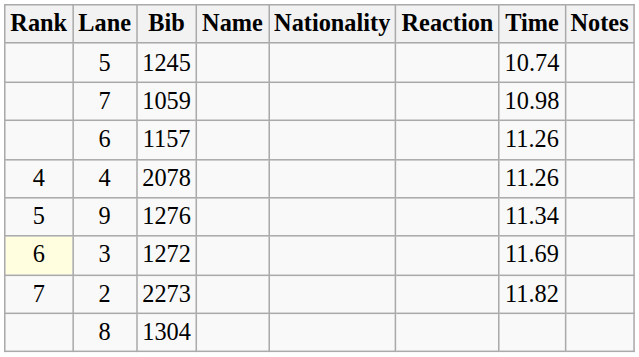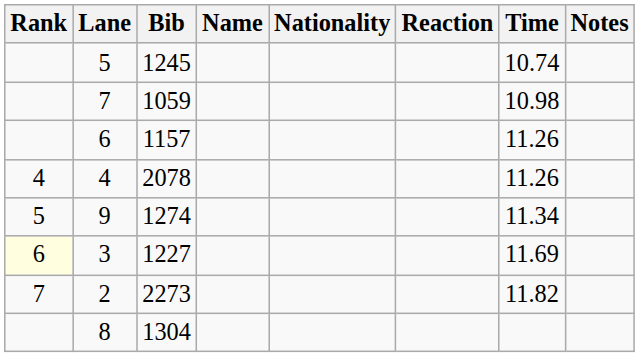 <table class="wikitable sortable" style="text-align:center">
 <tr>
 <th>Rank</th>
 <th>Lane</th>
 <th>Bib</th>
 <th>Name</th>
 <th>Nationality</th>
 <th>Reaction</th>
 <th>Time</th>
 <th>Notes</th>
 </tr>
 <tr>
 <td></td>
 <td>5</td>
 <td>1245</td>
 <td align=left></td>
 <td align=left></td>
 <td></td>
 <td>10.74</td>
 <td></td>
 </tr>
 <tr>
 <td></td>
 <td>7</td>
 <td>1059</td>
 <td align=left></td>
 <td align=left></td>
 <td></td>
 <td>10.98</td>
 <td></td>
 </tr>
 <tr>
 <td></td>
 <td>6</td>
 <td>1157</td>
 <td align=left></td>
 <td align=left></td>
 <td></td>
 <td>11.26</td>
 <td></td>
 </tr>
 <tr>
 <td>4</td>
 <td>4</td>
 <td>2078</td>
 <td align=left></td>
 <td align=left></td>
 <td></td>
 <td>11.26</td>
 <td></td>
 </tr>
 <tr>
 <td>5</td>
 <td>9</td>
-<td>1276</td>
+<td>1274</td>
 <td align=left></td>
 <td align=left></td>
 <td></td>
 <td>11.34</td>
 <td></td>
 </tr>
 <tr>
 <td style="background: lightyellow;">6</td>
 <td>3</td>
-<td>1272</td>
+<td>1227</td>
 <td align=left></td>
 <td align=left></td>
 <td></td>
 <td>11.69</td>
 <td></td>
 </tr>
 <tr>
 <td>7</td>
 <td>2</td>
 <td>2273</td>
 <td align=left></td>
 <td align=left></td>
 <td></td>
 <td>11.82</td>
 <td></td>
 </tr>
 <tr>
 <td></td>
 <td>8</td>
 <td>1304</td>
 <td align=left></td>
 <td align=left></td>
 <td></td>
 <td></td>
 <td><strong></strong></td>
 </tr>
 </table>
